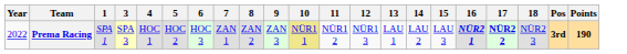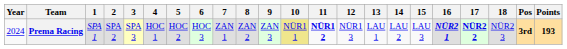 <table class="wikitable" style="text-align:center; font-size:85%;">
 <tr>
 <th>Year</th>
 <th>Team</th>
 <th>1</th>
+<th>2</th>
 <th>3</th>
 <th>4</th>
 <th>5</th>
 <th>6</th>
 <th>7</th>
 <th>8</th>
 <th>9</th>
 <th>10</th>
 <th>11</th>
 <th>12</th>
 <th>13</th>
 <th>14</th>
 <th>15</th>
 <th>16</th>
 <th>17</th>
 <th>18</th>
 <th>Pos</th>
 <th>Points</th>
 </tr>
 <tr>
-<td><a href='#'>2022</a></td>
+<td><a href='#'>2024</a></td>
 <th nowrap><a href='#'>Prema Racing</a></th>
 <td style="background:#DFDFDF;"><em><a href='#'>SPA<br>1</a></em><br></td>
+<td style="background:#DFDFDF;"><a href='#'>SPA<br>2</a><br></td>
 <td style="background:#FFFFBF;"><a href='#'>SPA<br>3</a><br></td>
 <td style="background:#DFDFDF;"><a href='#'>HOC<br>1</a><br></td>
 <td style="background:#DFDFDF;"><a href='#'>HOC<br>2</a><br></td>
 <td style="background:#DFFFDF;"><a href='#'>HOC<br>3</a><br></td>
 <td style="background:#DFDFDF;"><a href='#'>ZAN<br>1</a><br></td>
 <td style="background:#DFDFDF;"><a href='#'>ZAN<br>2</a><br></td>
 <td style="background:#DFFFDF;"><a href='#'>ZAN<br>3</a><br></td>
 <td style="background: khaki;"><a href='#'>NÜR1<br>1</a></td>
-<td><a href='#'>NÜR1<br>2</a></td>
+<td><strong><a href='#'>NÜR1<br>2</a></strong></td>
 <td><a href='#'>NÜR1<br>3</a></td>
 <td><a href='#'>LAU<br>1</a></td>
 <td><a href='#'>LAU<br>2</a></td>
 <td><a href='#'>LAU<br>3</a></td>
 <td style="background:#DFDFDF;"><strong><em><a href='#'>NÜR2<br>1</a></em></strong><br></td>
 <td style="background:#DFFFDF;"><strong><a href='#'>NÜR2<br>2</a></strong><br></td>
 <td style="background:#DFDFDF;"><a href='#'>NÜR2<br>3</a><br></td>
 <th style="background:#FFDF9F;">3rd</th>
-<th style="background:#FFDF9F;">190</th>
+<th style="background:#FFDF9F;">193</th>
 </tr>
 </table>
